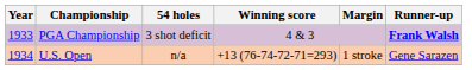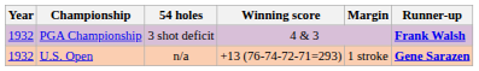 <table class="sortable wikitable">
 <tr>
 <th>Year</th>
 <th>Championship</th>
 <th>54 holes</th>
 <th>Winning score</th>
 <th>Margin</th>
 <th>Runner-up</th>
 </tr>
 <tr style="background:thistle;">
-<td align=center><a href='#'>1933</a></td>
+<td align=center><a href='#'>1932</a></td>
 <td><a href='#'>PGA Championship</a></td>
 <td>3 shot deficit</td>
 <td style="text-align:center;" colspan="2">4 & 3</td>
 <td><strong> <a href='#'>Frank Walsh</a></strong></td>
 </tr>
 <tr style="background:#FBCEB1;">
-<td align=center><a href='#'>1934</a></td>
+<td align=center><a href='#'>1932</a></td>
 <td><a href='#'>U.S. Open</a></td>
 <td align=center>n/a</td>
 <td>+13 (76-74-72-71=293)</td>
 <td>1 stroke</td>
-<td> <a href='#'>Gene Sarazen</a></td>
+<td><strong> <a href='#'>Gene Sarazen</a></strong></td>
 </tr>
 </table>
